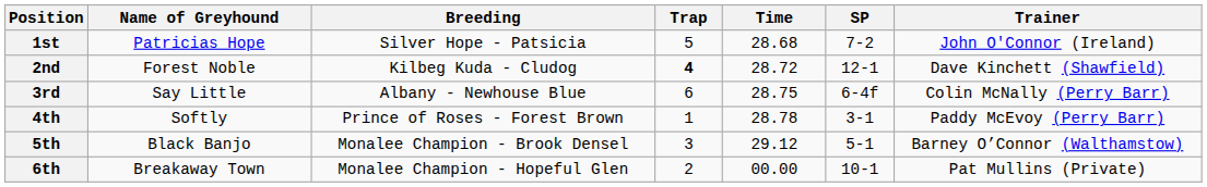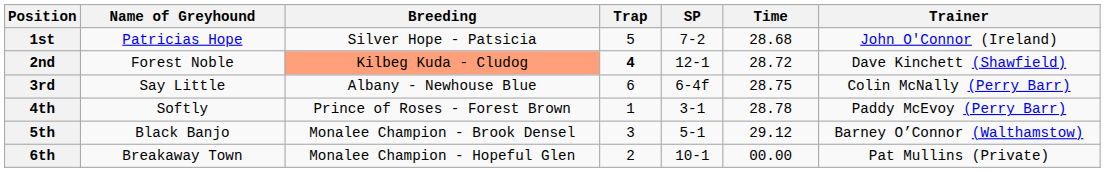 <table class="wikitable" style="text-align: center">
 <tr>
 <th width=50>Position</th>
 <th width=180>Name of Greyhound</th>
 <th width=280>Breeding</th>
 <th width=50>Trap</th>
+<th width=50>SP</th>
 <th width=80>Time</th>
-<th width=50>SP</th>
 <th width=250>Trainer</th>
 </tr>
 <tr>
 <th>1st</th>
 <td><a href='#'>Patricias Hope</a></td>
 <td>Silver Hope - Patsicia</td>
 <td>5</td>
+<td>7-2</td>
 <td>28.68</td>
-<td>7-2</td>
 <td><a href='#'>John O'Connor</a> (Ireland)</td>
 </tr>
 <tr>
 <th>2nd</th>
 <td>Forest Noble</td>
-<td>Kilbeg Kuda - Cludog</td>
+<td style="background: lightsalmon;">Kilbeg Kuda - Cludog</td>
 <td><strong>4</strong></td>
+<td>12-1</td>
 <td>28.72</td>
-<td>12-1</td>
 <td>Dave Kinchett <a href='#'>(Shawfield)</a></td>
 </tr>
 <tr>
 <th>3rd</th>
 <td>Say Little</td>
 <td>Albany - Newhouse Blue</td>
 <td>6</td>
+<td>6-4f</td>
 <td>28.75</td>
-<td>6-4f</td>
 <td>Colin McNally <a href='#'>(Perry Barr)</a></td>
 </tr>
 <tr>
 <th>4th</th>
 <td>Softly</td>
 <td>Prince of Roses - Forest Brown</td>
 <td>1</td>
+<td>3-1</td>
 <td>28.78</td>
-<td>3-1</td>
 <td>Paddy McEvoy <a href='#'>(Perry Barr)</a></td>
 </tr>
 <tr>
 <th>5th</th>
 <td>Black Banjo</td>
 <td>Monalee Champion - Brook Densel</td>
 <td>3</td>
+<td>5-1</td>
 <td>29.12</td>
-<td>5-1</td>
 <td>Barney O’Connor <a href='#'>(Walthamstow)</a></td>
 </tr>
 <tr>
 <th>6th</th>
 <td>Breakaway Town</td>
 <td>Monalee Champion - Hopeful Glen</td>
 <td>2</td>
+<td>10-1</td>
 <td>00.00</td>
-<td>10-1</td>
 <td>Pat Mullins (Private)</td>
 </tr>
 </table>
